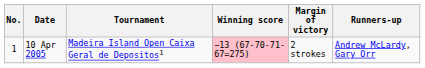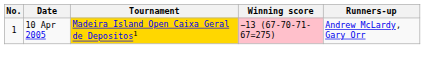 <table class="wikitable" style="font-size:95%;">
 <tr>
 <th>No.</th>
 <th>Date</th>
 <th>Tournament</th>
 <th>Winning score</th>
-<th>Margin of<br>victory</th>
 <th>Runners-up</th>
 </tr>
 <tr>
 <td align=center>1</td>
 <td>10 Apr <a href='#'>2005</a></td>
-<td><a href='#'>Madeira Island Open Caixa Geral de Depositos</a><sup>1</sup></td>
+<td style="background: gold;"><a href='#'>Madeira Island Open Caixa Geral de Depositos</a><sup>1</sup></td>
 <td style="background: pink;">−13 (67-70-71-67=275)</td>
-<td>2 strokes</td>
 <td> <a href='#'>Andrew McLardy</a>,  <a href='#'>Gary Orr</a></td>
 </tr>
 </table>
